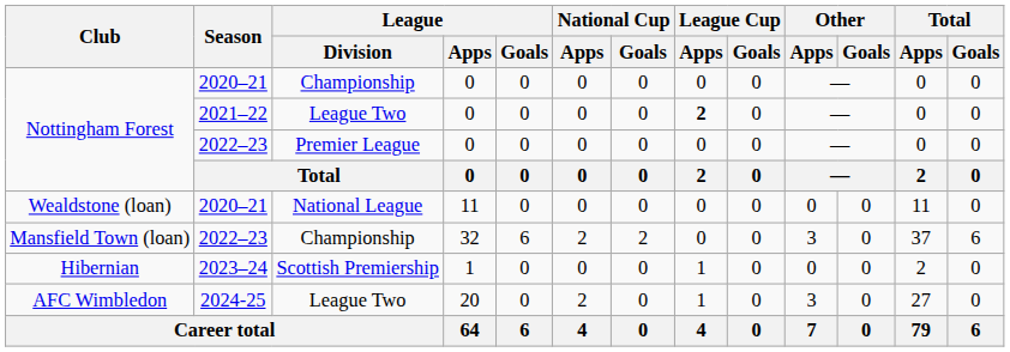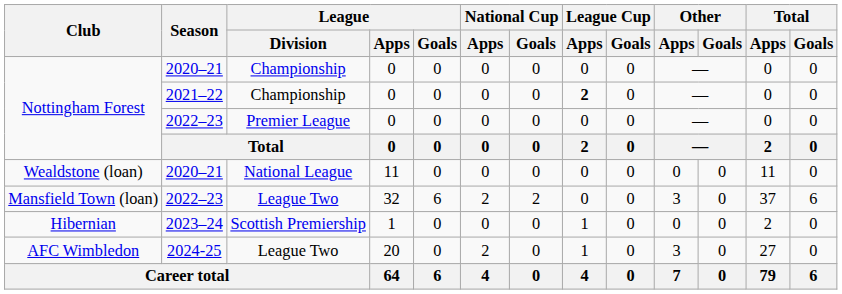 <table class="wikitable" style="text-align: center;">
 <tr>
 <th rowspan="2">Club</th>
 <th rowspan="2">Season</th>
 <th colspan="3">League</th>
 <th colspan="2">National Cup</th>
 <th colspan="2">League Cup</th>
 <th colspan="2">Other</th>
 <th colspan="2">Total</th>
 </tr>
 <tr>
 <th>Division</th>
 <th>Apps</th>
 <th>Goals</th>
 <th>Apps</th>
 <th>Goals</th>
 <th>Apps</th>
 <th>Goals</th>
 <th>Apps</th>
 <th>Goals</th>
 <th>Apps</th>
 <th>Goals</th>
 </tr>
 <tr>
 <td rowspan="4"><a href='#'>Nottingham Forest</a></td>
 <td><a href='#'>2020–21</a></td>
 <td><a href='#'>Championship</a></td>
 <td>0</td>
 <td>0</td>
 <td>0</td>
 <td>0</td>
 <td>0</td>
 <td>0</td>
 <td colspan="2">—</td>
 <td>0</td>
 <td>0</td>
 </tr>
 <tr>
 <td><a href='#'>2021–22</a></td>
-<td><a href='#'>League Two</a></td>
+<td>Championship</td>
 <td>0</td>
 <td>0</td>
 <td>0</td>
 <td>0</td>
 <td><strong>2</strong></td>
 <td>0</td>
 <td colspan="2">—</td>
 <td>0</td>
 <td>0</td>
 </tr>
 <tr>
 <td><a href='#'>2022–23</a></td>
 <td><a href='#'>Premier League</a></td>
 <td>0</td>
 <td>0</td>
 <td>0</td>
 <td>0</td>
 <td>0</td>
 <td>0</td>
 <td colspan="2">—</td>
 <td>0</td>
 <td>0</td>
 </tr>
 <tr>
 <th colspan=2>Total</th>
 <th>0</th>
 <th>0</th>
 <th>0</th>
 <th>0</th>
 <th>2</th>
 <th>0</th>
 <th colspan="2">—</th>
 <th>2</th>
 <th>0</th>
 </tr>
 <tr>
 <td><a href='#'>Wealdstone</a> (loan)</td>
 <td><a href='#'>2020–21</a></td>
 <td><a href='#'>National League</a></td>
 <td>11</td>
 <td>0</td>
 <td>0</td>
 <td>0</td>
 <td>0</td>
 <td>0</td>
 <td>0</td>
 <td>0</td>
 <td>11</td>
 <td>0</td>
 </tr>
 <tr>
 <td><a href='#'>Mansfield Town</a> (loan)</td>
 <td><a href='#'>2022–23</a></td>
-<td>Championship</td>
+<td><a href='#'>League Two</a></td>
 <td>32</td>
 <td>6</td>
 <td>2</td>
 <td>2</td>
 <td>0</td>
 <td>0</td>
 <td>3</td>
 <td>0</td>
 <td>37</td>
 <td>6</td>
 </tr>
 <tr>
 <td><a href='#'>Hibernian</a></td>
 <td><a href='#'>2023–24</a></td>
 <td><a href='#'>Scottish Premiership</a></td>
 <td>1</td>
 <td>0</td>
 <td>0</td>
 <td>0</td>
 <td>1</td>
 <td>0</td>
 <td>0</td>
 <td>0</td>
 <td>2</td>
 <td>0</td>
 </tr>
 <tr>
 <td><a href='#'>AFC Wimbledon</a></td>
 <td><a href='#'>2024-25</a></td>
 <td>League Two</td>
 <td>20</td>
 <td>0</td>
 <td>2</td>
 <td>0</td>
 <td>1</td>
 <td>0</td>
 <td>3</td>
 <td>0</td>
 <td>27</td>
 <td>0</td>
 </tr>
 <tr>
 <th colspan="3">Career total</th>
 <th>64</th>
 <th>6</th>
 <th>4</th>
 <th>0</th>
 <th>4</th>
 <th>0</th>
 <th>7</th>
 <th>0</th>
 <th>79</th>
 <th>6</th>
 </tr>
 </table>
